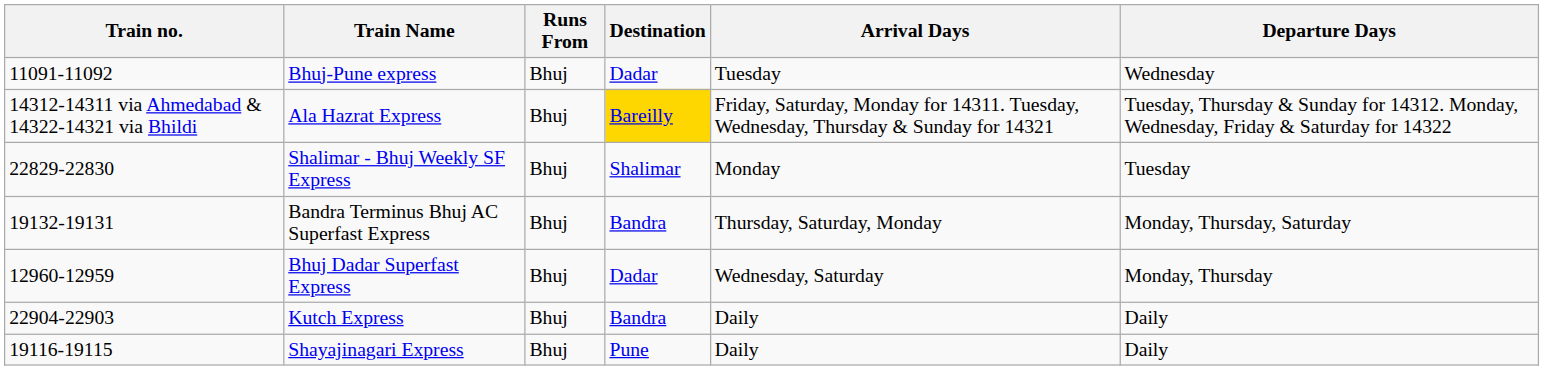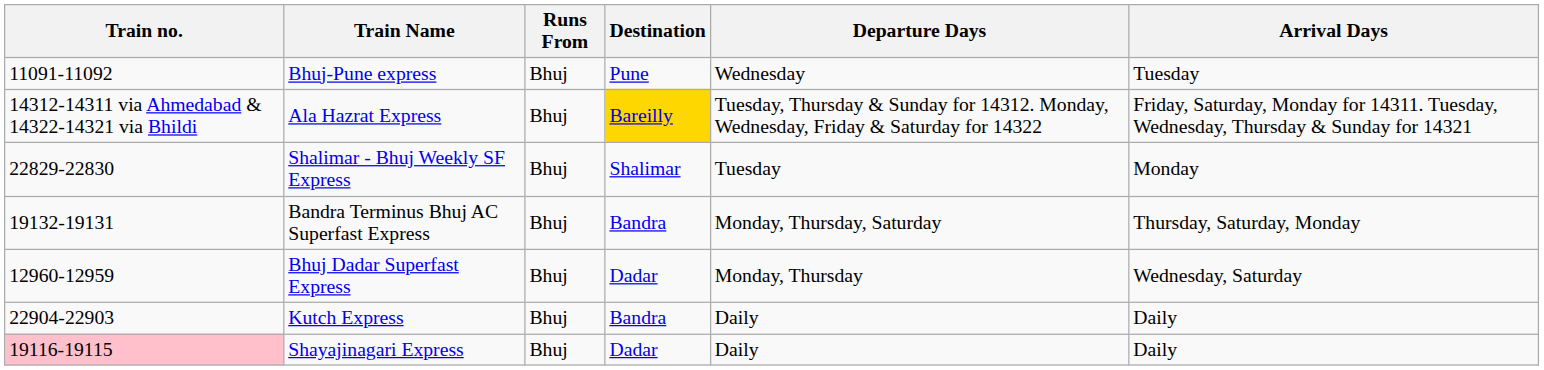 <table class="wikitable sortable">
 <tr>
 <th>Train no.</th>
 <th>Train Name</th>
 <th>Runs From</th>
 <th>Destination</th>
+<th>Departure Days</th>
 <th>Arrival Days</th>
-<th>Departure Days</th>
 </tr>
 <tr>
 <td>11091-11092</td>
 <td><a href='#'>Bhuj-Pune express</a></td>
 <td>Bhuj</td>
-<td><a href='#'>Dadar</a></td>
+<td><a href='#'>Pune</a></td>
+<td>Wednesday</td>
 <td>Tuesday</td>
-<td>Wednesday</td>
 </tr>
 <tr>
 <td>14312-14311 via <a href='#'>Ahmedabad</a> & 14322-14321 via <a href='#'>Bhildi</a></td>
 <td><a href='#'>Ala Hazrat Express</a></td>
 <td>Bhuj</td>
 <td style="background: gold;"><a href='#'>Bareilly</a></td>
+<td>Tuesday, Thursday & Sunday for 14312. Monday, Wednesday, Friday & Saturday for 14322</td>
 <td>Friday, Saturday, Monday for 14311. Tuesday, Wednesday, Thursday & Sunday for 14321</td>
-<td>Tuesday, Thursday & Sunday for 14312. Monday, Wednesday, Friday & Saturday for 14322</td>
 </tr>
 <tr>
 <td>22829-22830</td>
 <td><a href='#'>Shalimar - Bhuj Weekly SF Express</a></td>
 <td>Bhuj</td>
 <td><a href='#'>Shalimar</a></td>
+<td>Tuesday</td>
 <td>Monday</td>
-<td>Tuesday</td>
 </tr>
 <tr>
 <td>19132-19131</td>
 <td>Bandra Terminus Bhuj AC Superfast Express</td>
 <td>Bhuj</td>
 <td><a href='#'>Bandra</a></td>
+<td>Monday, Thursday, Saturday</td>
 <td>Thursday, Saturday, Monday</td>
-<td>Monday, Thursday, Saturday</td>
 </tr>
 <tr>
 <td>12960-12959</td>
 <td><a href='#'>Bhuj Dadar Superfast Express</a></td>
 <td>Bhuj</td>
 <td><a href='#'>Dadar</a></td>
+<td>Monday, Thursday</td>
 <td>Wednesday, Saturday</td>
-<td>Monday, Thursday</td>
 </tr>
 <tr>
 <td>22904-22903</td>
 <td><a href='#'>Kutch Express</a></td>
 <td>Bhuj</td>
 <td><a href='#'>Bandra</a></td>
 <td>Daily</td>
 <td>Daily</td>
 </tr>
 <tr>
-<td>19116-19115</td>
+<td style="background: pink;">19116-19115</td>
 <td><a href='#'>Shayajinagari Express</a></td>
 <td>Bhuj</td>
-<td><a href='#'>Pune</a></td>
+<td><a href='#'>Dadar</a></td>
 <td>Daily</td>
 <td>Daily</td>
 </tr>
 </table>
